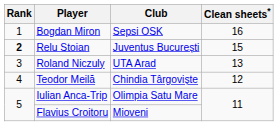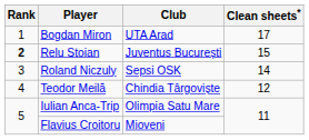 <table class="wikitable">
 <tr>
 <th>Rank</th>
 <th>Player</th>
 <th>Club</th>
 <th>Clean sheets<sup>*</sup></th>
 </tr>
 <tr>
 <td rowspan=1 align=center>1</td>
 <td> <a href='#'>Bogdan Miron</a></td>
-<td><a href='#'>Sepsi OSK</a></td>
-<td rowspan=1 align=center>16</td>
+<td><a href='#'>UTA Arad</a></td>
+<td rowspan=1 align=center>17</td>
 </tr>
 <tr>
 <td rowspan=1 align=center><strong>2</strong></td>
 <td> <a href='#'>Relu Stoian</a></td>
 <td><a href='#'>Juventus București</a></td>
 <td rowspan=1 align=center>15</td>
 </tr>
 <tr>
 <td rowspan=1 align=center>3</td>
 <td> <a href='#'>Roland Niczuly</a></td>
-<td><a href='#'>UTA Arad</a></td>
-<td rowspan=1 align=center>13</td>
+<td><a href='#'>Sepsi OSK</a></td>
+<td rowspan=1 align=center>14</td>
 </tr>
 <tr>
 <td rowspan=1 align=center>4</td>
 <td> <a href='#'>Teodor Meilă</a></td>
 <td><a href='#'>Chindia Târgoviște</a></td>
 <td rowspan=1 align=center>12</td>
 </tr>
 <tr>
 <td rowspan=2 align=center>5</td>
 <td> <a href='#'>Iulian Anca-Trip</a></td>
 <td><a href='#'>Olimpia Satu Mare</a></td>
 <td rowspan=2 align=center>11</td>
 </tr>
 <tr>
 <td> <a href='#'>Flavius Croitoru</a></td>
 <td><a href='#'>Mioveni</a></td>
 </tr>
 </table>
